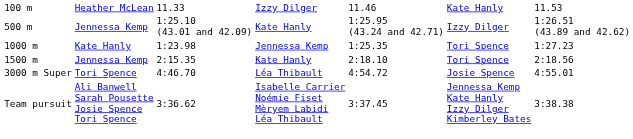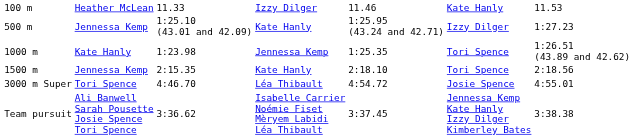 <table>
 <tr>
 <td>100 m</td>
 <td><a href='#'>Heather McLean</a><br></td>
 <td>11.33</td>
 <td><a href='#'>Izzy Dilger</a><br></td>
 <td>11.46</td>
 <td><a href='#'>Kate Hanly</a><br></td>
 <td>11.53</td>
 </tr>
 <tr>
 <td>500 m</td>
 <td><a href='#'>Jennessa Kemp</a><br></td>
 <td>1:25.10<br>(43.01 and 42.09)</td>
 <td><a href='#'>Kate Hanly</a><br></td>
 <td>1:25.95<br>(43.24 and 42.71)</td>
 <td><a href='#'>Izzy Dilger</a><br></td>
-<td>1:26.51<br>(43.89 and 42.62)</td>
+<td>1:27.23</td>
 </tr>
 <tr>
 <td>1000 m</td>
 <td><a href='#'>Kate Hanly</a><br></td>
 <td>1:23.98</td>
 <td><a href='#'>Jennessa Kemp</a><br></td>
 <td>1:25.35</td>
 <td><a href='#'>Tori Spence</a><br></td>
-<td>1:27.23</td>
+<td>1:26.51<br>(43.89 and 42.62)</td>
 </tr>
 <tr>
 <td>1500 m </td>
 <td><a href='#'>Jennessa Kemp</a><br></td>
 <td>2:15.35</td>
 <td><a href='#'>Kate Hanly</a><br></td>
 <td>2:18.10</td>
 <td><a href='#'>Tori Spence</a><br></td>
 <td>2:18.56</td>
 </tr>
 <tr>
 <td>3000 m Super</td>
 <td><a href='#'>Tori Spence</a><br></td>
 <td>4:46.70</td>
 <td><a href='#'>Léa Thibault</a><br></td>
 <td>4:54.72</td>
 <td><a href='#'>Josie Spence</a><br></td>
 <td>4:55.01</td>
 </tr>
 <tr>
 <td>Team pursuit</td>
 <td><a href='#'>Ali Banwell</a><br><a href='#'>Sarah Pousette</a><br><a href='#'>Josie Spence</a><br><a href='#'>Tori Spence</a><br></td>
 <td>3:36.62</td>
 <td><a href='#'>Isabelle Carrier</a><br><a href='#'>Noémie Fiset</a><br><a href='#'>Mèryem Labidi</a><br><a href='#'>Léa Thibault</a><br></td>
 <td>3:37.45</td>
 <td><a href='#'>Jennessa Kemp</a><br><a href='#'>Kate Hanly</a><br><a href='#'>Izzy Dilger</a><br><a href='#'>Kimberley Bates</a><br></td>
 <td>3:38.38</td>
 </tr>
 </table>
